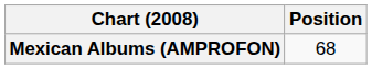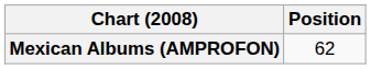 <table class="wikitable plainrowheaders" style="text-align:center">
 <tr>
 <th scope="col">Chart (2008)</th>
 <th scope="col">Position</th>
 </tr>
 <tr>
 <th scope="row">Mexican Albums (AMPROFON)</th>
-<td>68</td>
+<td>62</td>
 </tr>
 </table>
